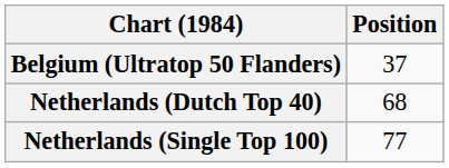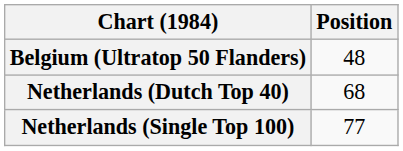 <table class="wikitable sortable plainrowheaders" style="text-align:center">
 <tr>
 <th scope="col">Chart (1984)</th>
 <th scope="col">Position</th>
 </tr>
 <tr>
 <th scope="row">Belgium (Ultratop 50 Flanders)</th>
-<td>37</td>
+<td>48</td>
 </tr>
 <tr>
 <th scope="row">Netherlands (Dutch Top 40)</th>
 <td>68</td>
 </tr>
 <tr>
 <th scope="row">Netherlands (Single Top 100)</th>
 <td>77</td>
 </tr>
 </table>
